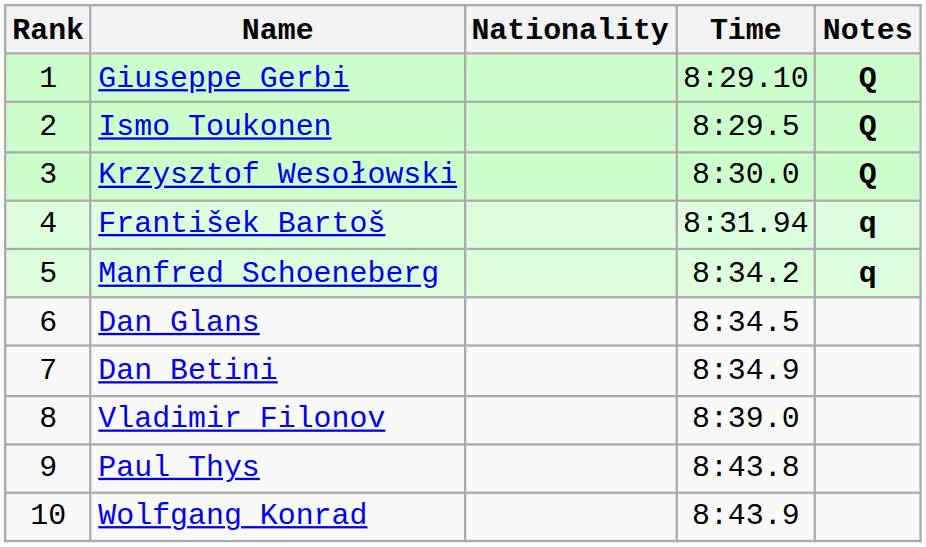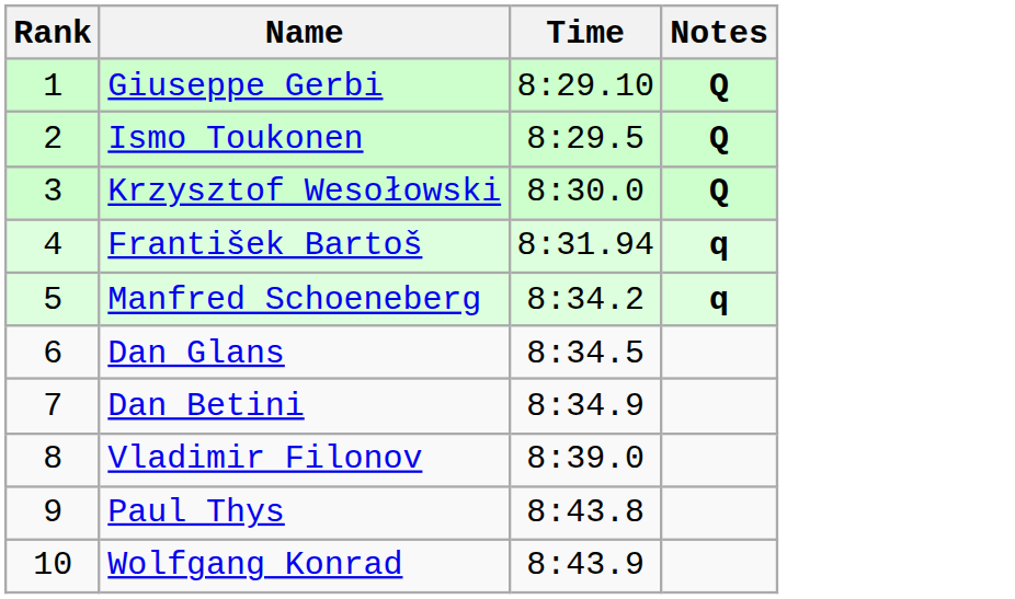 <table class="wikitable sortable" style="text-align:center">
 <tr>
 <th>Rank</th>
 <th>Name</th>
-<th>Nationality</th>
 <th>Time</th>
 <th>Notes</th>
 </tr>
 <tr bgcolor=ccffcc>
 <td>1</td>
 <td align=left><a href='#'>Giuseppe Gerbi</a></td>
-<td align=left></td>
 <td>8:29.10</td>
 <td><strong>Q</strong></td>
 </tr>
 <tr bgcolor=ccffcc>
 <td>2</td>
 <td align=left><a href='#'>Ismo Toukonen</a></td>
-<td align=left></td>
 <td>8:29.5</td>
 <td><strong>Q</strong></td>
 </tr>
 <tr bgcolor=ccffcc>
 <td>3</td>
 <td align=left><a href='#'>Krzysztof Wesołowski</a></td>
-<td align=left></td>
 <td>8:30.0</td>
 <td><strong>Q</strong></td>
 </tr>
 <tr bgcolor=ddffdd>
 <td>4</td>
 <td align=left><a href='#'>František Bartoš</a></td>
-<td align=left></td>
 <td>8:31.94</td>
 <td><strong>q</strong></td>
 </tr>
 <tr bgcolor=ddffdd>
 <td>5</td>
 <td align=left><a href='#'>Manfred Schoeneberg</a></td>
-<td align=left></td>
 <td>8:34.2</td>
 <td><strong>q</strong></td>
 </tr>
 <tr>
 <td>6</td>
 <td align=left><a href='#'>Dan Glans</a></td>
-<td align=left></td>
 <td>8:34.5</td>
 <td></td>
 </tr>
 <tr>
 <td>7</td>
 <td align=left><a href='#'>Dan Betini</a></td>
-<td align=left></td>
 <td>8:34.9</td>
 <td></td>
 </tr>
 <tr>
 <td>8</td>
 <td align=left><a href='#'>Vladimir Filonov</a></td>
-<td align=left></td>
 <td>8:39.0</td>
 <td></td>
 </tr>
 <tr>
 <td>9</td>
 <td align=left><a href='#'>Paul Thys</a></td>
-<td align=left></td>
 <td>8:43.8</td>
 <td></td>
 </tr>
 <tr>
 <td>10</td>
 <td align=left><a href='#'>Wolfgang Konrad</a></td>
-<td align=left></td>
 <td>8:43.9</td>
 <td></td>
 </tr>
 </table>
